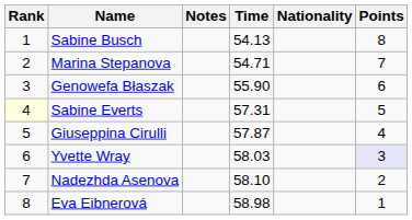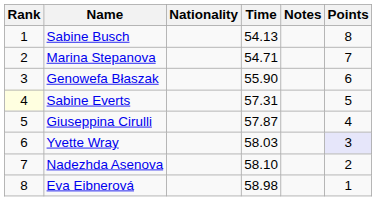 <table class="wikitable sortable" style="text-align:center">
 <tr>
 <th>Rank</th>
 <th>Name</th>
+<th>Nationality</th>
+<th>Time</th>
 <th>Notes</th>
-<th>Time</th>
-<th>Nationality</th>
 <th>Points</th>
 </tr>
 <tr>
 <td>1</td>
 <td align=left><a href='#'>Sabine Busch</a></td>
+<td align=left></td>
+<td>54.13</td>
 <td></td>
-<td>54.13</td>
-<td align=left></td>
 <td>8</td>
 </tr>
 <tr>
 <td>2</td>
 <td align=left><a href='#'>Marina Stepanova</a></td>
+<td align=left></td>
+<td>54.71</td>
 <td></td>
-<td>54.71</td>
-<td align=left></td>
 <td>7</td>
 </tr>
 <tr>
 <td>3</td>
 <td align=left><a href='#'>Genowefa Błaszak</a></td>
+<td align=left></td>
+<td>55.90</td>
 <td></td>
-<td>55.90</td>
-<td align=left></td>
 <td>6</td>
 </tr>
 <tr>
 <td style="background: lightyellow;">4</td>
 <td align=left><a href='#'>Sabine Everts</a></td>
+<td align=left></td>
+<td>57.31</td>
 <td></td>
-<td>57.31</td>
-<td align=left></td>
 <td>5</td>
 </tr>
 <tr>
 <td>5</td>
 <td align=left><a href='#'>Giuseppina Cirulli</a></td>
+<td align=left></td>
+<td>57.87</td>
 <td></td>
-<td>57.87</td>
-<td align=left></td>
 <td>4</td>
 </tr>
 <tr>
 <td>6</td>
 <td align=left><a href='#'>Yvette Wray</a></td>
+<td align=left></td>
+<td>58.03</td>
 <td></td>
-<td>58.03</td>
-<td align=left></td>
 <td style="background: lavender;">3</td>
 </tr>
 <tr>
 <td>7</td>
 <td align=left><a href='#'>Nadezhda Asenova</a></td>
+<td align=left></td>
+<td>58.10</td>
 <td></td>
-<td>58.10</td>
-<td align=left></td>
 <td>2</td>
 </tr>
 <tr>
 <td>8</td>
 <td align=left><a href='#'>Eva Eibnerová</a></td>
+<td align=left></td>
+<td>58.98</td>
 <td></td>
-<td>58.98</td>
-<td align=left></td>
 <td>1</td>
 </tr>
 </table>
